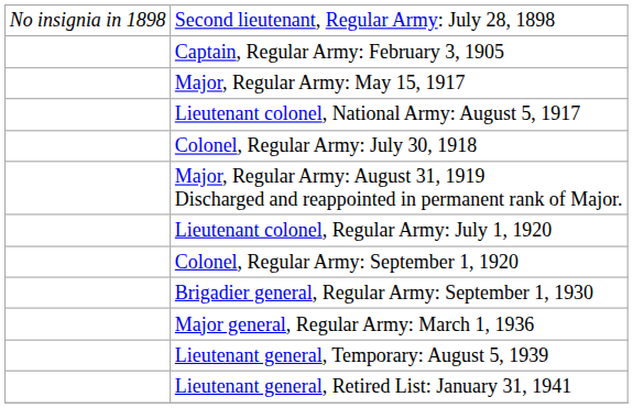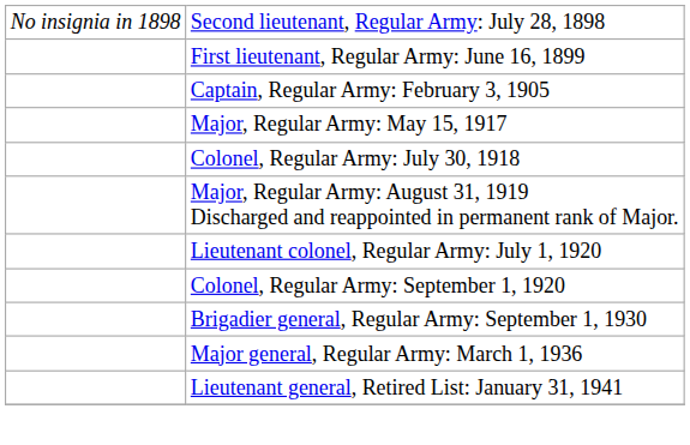 <table class="wikitable" style="background:white">
 <tr>
 <td align="center"><em>No insignia in 1898</em></td>
 <td><a href='#'>Second lieutenant</a>, <a href='#'>Regular Army</a>: July 28, 1898</td>
+</tr>
+<tr>
+<td align="center"></td>
+<td><a href='#'>First lieutenant</a>, Regular Army: June 16, 1899</td>
 </tr>
 <tr>
 <td align="center"></td>
 <td><a href='#'>Captain</a>, Regular Army: February 3, 1905</td>
 </tr>
 <tr>
 <td align="center"></td>
 <td><a href='#'>Major</a>, Regular Army: May 15, 1917</td>
-</tr>
-<tr>
-<td align="center"></td>
-<td><a href='#'>Lieutenant colonel</a>, National Army: August 5, 1917</td>
 </tr>
 <tr>
 <td align="center"></td>
 <td><a href='#'>Colonel</a>, Regular Army: July 30, 1918</td>
 </tr>
 <tr>
 <td align="center"></td>
 <td><a href='#'>Major</a>, Regular Army: August 31, 1919<br>Discharged and reappointed in permanent rank of Major.</td>
 </tr>
 <tr>
 <td align="center"></td>
 <td><a href='#'>Lieutenant colonel</a>, Regular Army: July 1, 1920</td>
 </tr>
 <tr>
 <td align="center"></td>
 <td><a href='#'>Colonel</a>, Regular Army: September 1, 1920</td>
 </tr>
 <tr>
 <td align="center"></td>
 <td><a href='#'>Brigadier general</a>, Regular Army: September 1, 1930</td>
 </tr>
 <tr>
 <td align="center"></td>
 <td><a href='#'>Major general</a>, Regular Army: March 1, 1936</td>
 </tr>
 <tr>
 <td align="center"></td>
-<td><a href='#'>Lieutenant general</a>, Temporary: August 5, 1939</td>
-</tr>
-<tr>
-<td align="center"></td>
 <td><a href='#'>Lieutenant general</a>, Retired List: January 31, 1941</td>
 </tr>
 <tr>
 </tr>
 </table>
